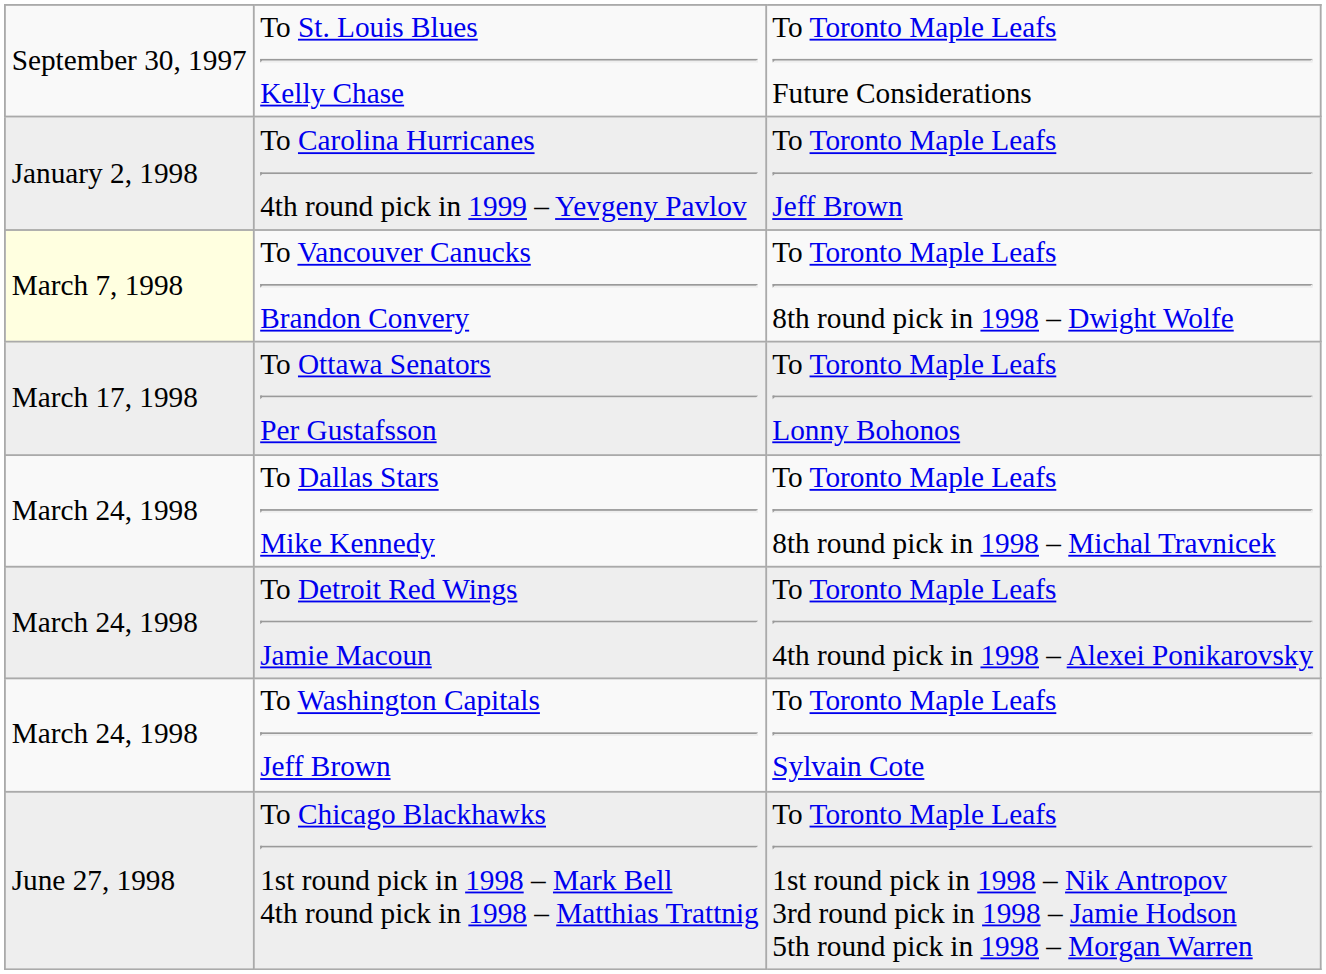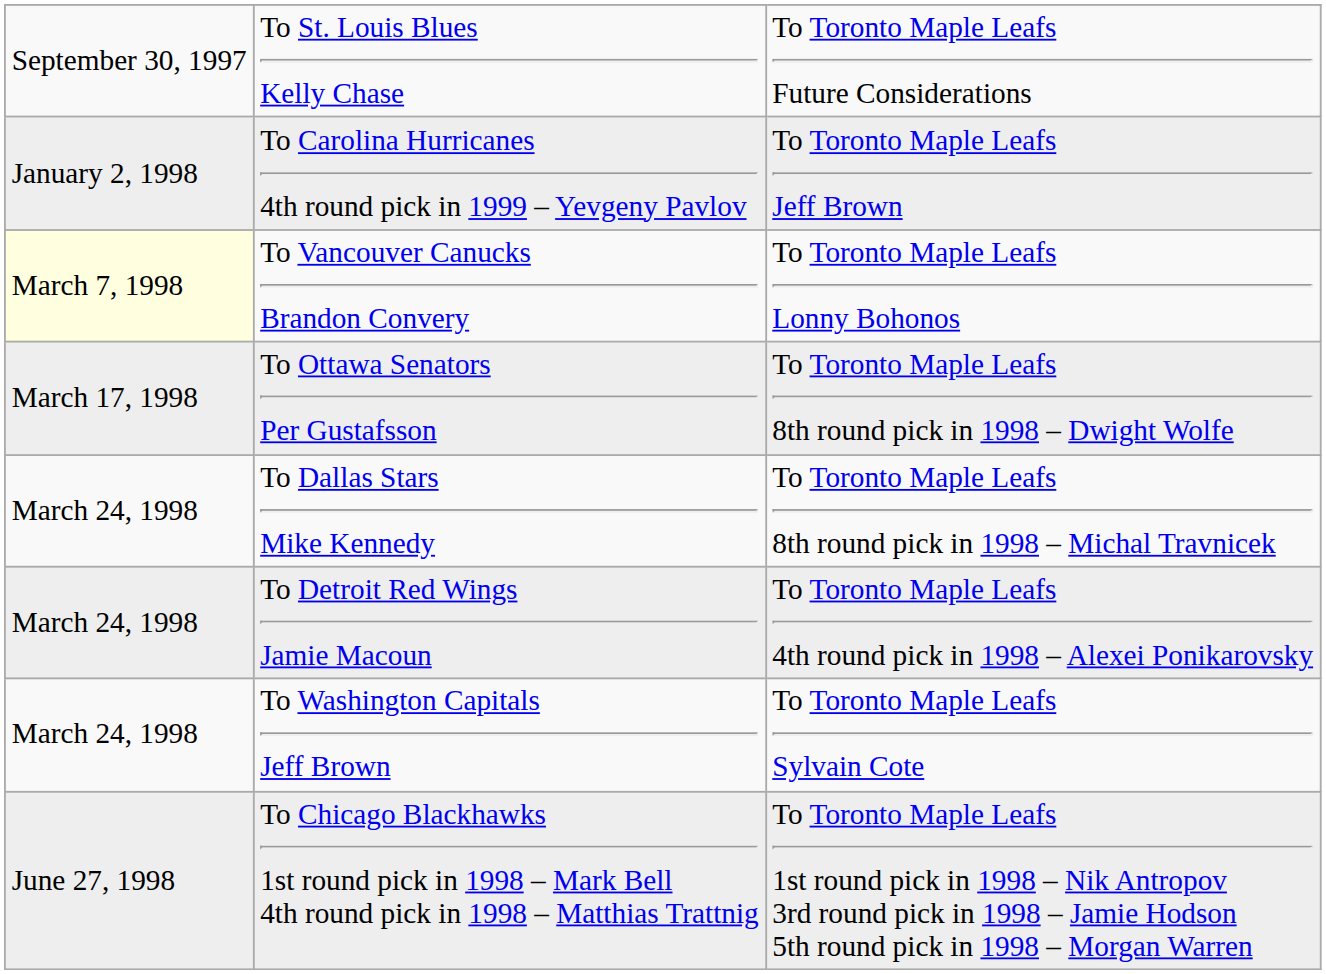 <table class="wikitable">
 <tr>
 <td>September 30, 1997</td>
 <td valign="top">To <a href='#'>St. Louis Blues</a><hr><a href='#'>Kelly Chase</a></td>
 <td valign="top">To <a href='#'>Toronto Maple Leafs</a><hr>Future Considerations</td>
 </tr>
 <tr style="background:#eee;">
 <td>January 2, 1998</td>
 <td valign="top">To <a href='#'>Carolina Hurricanes</a><hr>4th round pick in <a href='#'>1999</a> – <a href='#'>Yevgeny Pavlov</a></td>
 <td valign="top">To <a href='#'>Toronto Maple Leafs</a><hr><a href='#'>Jeff Brown</a></td>
 </tr>
 <tr>
 <td style="background: lightyellow;">March 7, 1998</td>
 <td valign="top">To <a href='#'>Vancouver Canucks</a><hr><a href='#'>Brandon Convery</a></td>
-<td valign="top">To <a href='#'>Toronto Maple Leafs</a><hr>8th round pick in <a href='#'>1998</a> – <a href='#'>Dwight Wolfe</a></td>
+<td valign="top">To <a href='#'>Toronto Maple Leafs</a><hr><a href='#'>Lonny Bohonos</a></td>
 </tr>
 <tr style="background:#eee;">
 <td>March 17, 1998</td>
 <td valign="top">To <a href='#'>Ottawa Senators</a><hr><a href='#'>Per Gustafsson</a></td>
-<td valign="top">To <a href='#'>Toronto Maple Leafs</a><hr><a href='#'>Lonny Bohonos</a></td>
+<td valign="top">To <a href='#'>Toronto Maple Leafs</a><hr>8th round pick in <a href='#'>1998</a> – <a href='#'>Dwight Wolfe</a></td>
 </tr>
 <tr>
 <td>March 24, 1998</td>
 <td valign="top">To <a href='#'>Dallas Stars</a><hr><a href='#'>Mike Kennedy</a></td>
 <td valign="top">To <a href='#'>Toronto Maple Leafs</a><hr>8th round pick in <a href='#'>1998</a> – <a href='#'>Michal Travnicek</a></td>
 </tr>
 <tr style="background:#eee;">
 <td>March 24, 1998</td>
 <td valign="top">To <a href='#'>Detroit Red Wings</a><hr><a href='#'>Jamie Macoun</a></td>
 <td valign="top">To <a href='#'>Toronto Maple Leafs</a><hr>4th round pick in <a href='#'>1998</a> – <a href='#'>Alexei Ponikarovsky</a></td>
 </tr>
 <tr>
 <td>March 24, 1998</td>
 <td valign="top">To <a href='#'>Washington Capitals</a><hr><a href='#'>Jeff Brown</a></td>
 <td valign="top">To <a href='#'>Toronto Maple Leafs</a><hr><a href='#'>Sylvain Cote</a></td>
 </tr>
 <tr style="background:#eee;">
 <td>June 27, 1998</td>
 <td valign="top">To <a href='#'>Chicago Blackhawks</a><hr>1st round pick in <a href='#'>1998</a> – <a href='#'>Mark Bell</a> <br> 4th round pick in <a href='#'>1998</a> – <a href='#'>Matthias Trattnig</a></td>
 <td valign="top">To <a href='#'>Toronto Maple Leafs</a><hr>1st round pick in <a href='#'>1998</a> – <a href='#'>Nik Antropov</a> <br> 3rd round pick in <a href='#'>1998</a> – <a href='#'>Jamie Hodson</a> <br> 5th round pick in <a href='#'>1998</a> – <a href='#'>Morgan Warren</a></td>
 </tr>
 </table>
